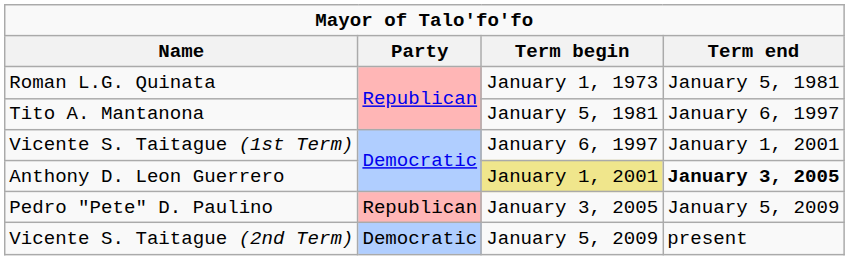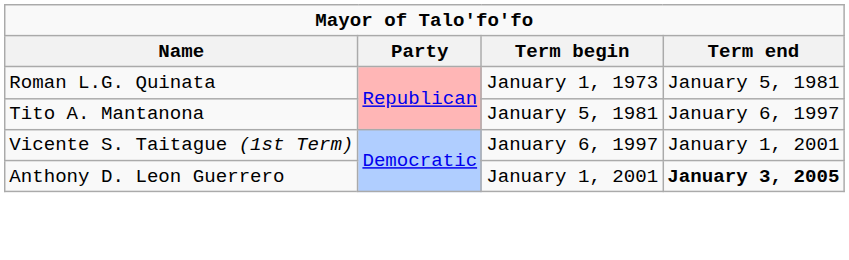 <table class="wikitable">
 <tr>
 <td colspan="4" align=center><strong>Mayor of Talo'fo'fo</strong></td>
 </tr>
 <tr>
 <th>Name</th>
 <th>Party</th>
 <th>Term begin</th>
 <th>Term end</th>
 </tr>
 <tr>
 <td>Roman L.G. Quinata</td>
 <td style="background-color: #FFB6B6"; rowspan="2"><a href='#'>Republican</a></td>
 <td>January 1, 1973</td>
 <td>January 5, 1981</td>
 </tr>
 <tr>
 <td>Tito A. Mantanona</td>
 <td>January 5, 1981</td>
 <td>January 6, 1997</td>
 </tr>
 <tr>
 <td>Vicente S. Taitague <em>(1st Term)</em></td>
 <td style="background-color: #B0CEFF"; rowspan="2"><a href='#'>Democratic</a></td>
 <td>January 6, 1997</td>
 <td>January 1, 2001</td>
 </tr>
 <tr>
 <td>Anthony D. Leon Guerrero</td>
-<td style="background: khaki;">January 1, 2001</td>
+<td>January 1, 2001</td>
 <td><strong>January 3, 2005</strong></td>
 </tr>
-<tr>
-<td>Pedro "Pete" D. Paulino</td>
-<td style="background-color: #FFB6B6";>Republican</td>
-<td>January 3, 2005</td>
-<td>January 5, 2009</td>
-</tr>
-<tr>
-<td>Vicente S. Taitague <em>(2nd Term)</em></td>
-<td style="background-color: #B0CEFF";>Democratic</td>
-<td>January 5, 2009</td>
-<td>present</td>
-</tr>
 </table>
